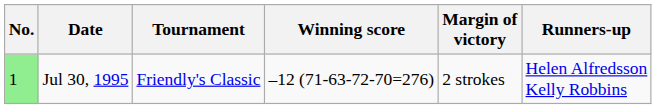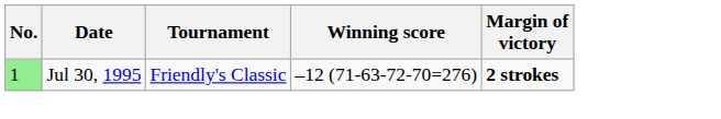 <table class="wikitable" style="font-size:95%;">
 <tr>
 <th>No.</th>
 <th>Date</th>
 <th>Tournament</th>
 <th>Winning score</th>
 <th>Margin of<br>victory</th>
-<th>Runners-up</th>
 </tr>
 <tr>
 <td style="background: lightgreen;">1</td>
 <td>Jul 30, <a href='#'>1995</a></td>
 <td><a href='#'>Friendly's Classic</a></td>
 <td>–12 (71-63-72-70=276)</td>
-<td>2 strokes</td>
-<td> <a href='#'>Helen Alfredsson</a><br> <a href='#'>Kelly Robbins</a></td>
+<td><strong>2 strokes</strong></td>
 </tr>
 </table>
